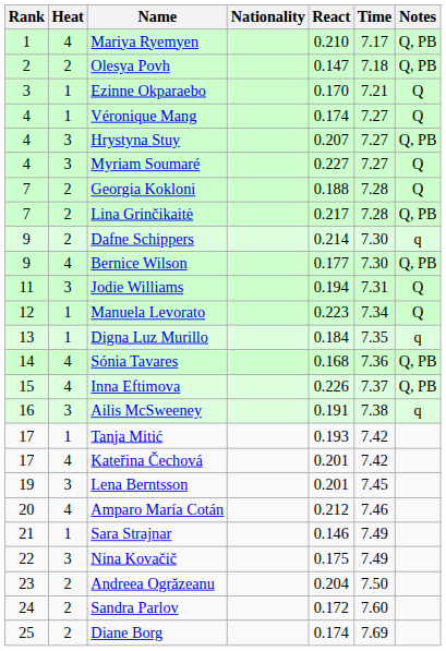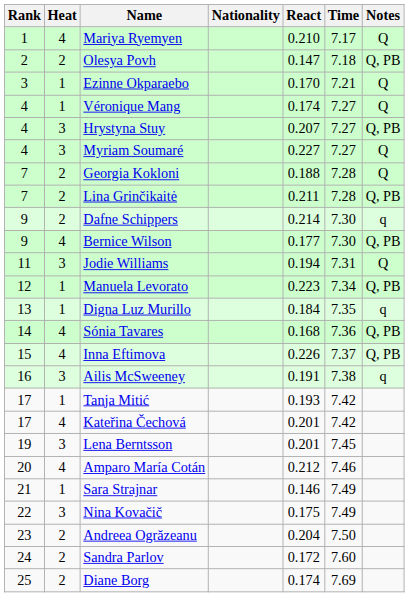 <table class="wikitable sortable" style="text-align:center">
 <tr>
 <th>Rank</th>
 <th>Heat</th>
 <th>Name</th>
 <th>Nationality</th>
 <th>React</th>
 <th>Time</th>
 <th>Notes</th>
 </tr>
 <tr bgcolor=ccffcc>
 <td>1</td>
 <td>4</td>
 <td align=left><a href='#'>Mariya Ryemyen</a></td>
 <td align=left></td>
 <td>0.210</td>
 <td>7.17</td>
-<td>Q, PB</td>
+<td>Q</td>
 </tr>
 <tr bgcolor=ccffcc>
 <td>2</td>
 <td>2</td>
 <td align=left><a href='#'>Olesya Povh</a></td>
 <td align=left></td>
 <td>0.147</td>
 <td>7.18</td>
 <td>Q, PB</td>
 </tr>
 <tr bgcolor=ccffcc>
 <td>3</td>
 <td>1</td>
 <td align=left><a href='#'>Ezinne Okparaebo</a></td>
 <td align=left></td>
 <td>0.170</td>
 <td>7.21</td>
 <td>Q</td>
 </tr>
 <tr bgcolor=ccffcc>
 <td>4</td>
 <td>1</td>
 <td align=left><a href='#'>Véronique Mang</a></td>
 <td align=left></td>
 <td>0.174</td>
 <td>7.27</td>
 <td>Q</td>
 </tr>
 <tr bgcolor=ccffcc>
 <td>4</td>
 <td>3</td>
 <td align=left><a href='#'>Hrystyna Stuy</a></td>
 <td align=left></td>
 <td>0.207</td>
 <td>7.27</td>
 <td>Q, PB</td>
 </tr>
 <tr bgcolor=ccffcc>
 <td>4</td>
 <td>3</td>
 <td align=left><a href='#'>Myriam Soumaré</a></td>
 <td align=left></td>
 <td>0.227</td>
 <td>7.27</td>
 <td>Q</td>
 </tr>
 <tr bgcolor=ccffcc>
 <td>7</td>
 <td>2</td>
 <td align=left><a href='#'>Georgia Kokloni</a></td>
 <td align=left></td>
 <td>0.188</td>
 <td>7.28</td>
 <td>Q</td>
 </tr>
 <tr bgcolor=ccffcc>
 <td>7</td>
 <td>2</td>
 <td align=left><a href='#'>Lina Grinčikaitė</a></td>
 <td align=left></td>
-<td>0.217</td>
+<td>0.211</td>
 <td>7.28</td>
 <td>Q, PB</td>
 </tr>
 <tr bgcolor=ddffdd>
 <td>9</td>
 <td>2</td>
 <td align=left><a href='#'>Dafne Schippers</a></td>
 <td align=left></td>
 <td>0.214</td>
 <td>7.30</td>
 <td>q</td>
 </tr>
 <tr bgcolor=ccffcc>
 <td>9</td>
 <td>4</td>
 <td align=left><a href='#'>Bernice Wilson</a></td>
 <td align=left></td>
 <td>0.177</td>
 <td>7.30</td>
 <td>Q, PB</td>
 </tr>
 <tr bgcolor=ccffcc>
 <td>11</td>
 <td>3</td>
 <td align=left><a href='#'>Jodie Williams</a></td>
 <td align=left></td>
 <td>0.194</td>
 <td>7.31</td>
 <td>Q</td>
 </tr>
 <tr bgcolor=ccffcc>
 <td>12</td>
 <td>1</td>
 <td align=left><a href='#'>Manuela Levorato</a></td>
 <td align=left></td>
 <td>0.223</td>
 <td>7.34</td>
-<td>Q</td>
+<td>Q, PB</td>
 </tr>
 <tr bgcolor=ddffdd>
 <td>13</td>
 <td>1</td>
 <td align=left><a href='#'>Digna Luz Murillo</a></td>
 <td align=left></td>
 <td>0.184</td>
 <td>7.35</td>
 <td>q</td>
 </tr>
 <tr bgcolor=ccffcc>
 <td>14</td>
 <td>4</td>
 <td align=left><a href='#'>Sónia Tavares</a></td>
 <td align=left></td>
 <td>0.168</td>
 <td>7.36</td>
 <td>Q, PB</td>
 </tr>
 <tr bgcolor=ddffdd>
 <td>15</td>
 <td>4</td>
 <td align=left><a href='#'>Inna Eftimova</a></td>
 <td align=left></td>
 <td>0.226</td>
 <td>7.37</td>
 <td>Q, PB</td>
 </tr>
 <tr bgcolor=ddffdd>
 <td>16</td>
 <td>3</td>
 <td align=left><a href='#'>Ailis McSweeney</a></td>
 <td align=left></td>
 <td>0.191</td>
 <td>7.38</td>
 <td>q</td>
 </tr>
 <tr>
 <td>17</td>
 <td>1</td>
 <td align=left><a href='#'>Tanja Mitić</a></td>
 <td align=left></td>
 <td>0.193</td>
 <td>7.42</td>
 <td></td>
 </tr>
 <tr>
 <td>17</td>
 <td>4</td>
 <td align=left><a href='#'>Kateřina Čechová</a></td>
 <td align=left></td>
 <td>0.201</td>
 <td>7.42</td>
 <td></td>
 </tr>
 <tr>
 <td>19</td>
 <td>3</td>
 <td align=left><a href='#'>Lena Berntsson</a></td>
 <td align=left></td>
 <td>0.201</td>
 <td>7.45</td>
 <td></td>
 </tr>
 <tr>
 <td>20</td>
 <td>4</td>
 <td align=left><a href='#'>Amparo María Cotán</a></td>
 <td align=left></td>
 <td>0.212</td>
 <td>7.46</td>
 <td></td>
 </tr>
 <tr>
 <td>21</td>
 <td>1</td>
 <td align=left><a href='#'>Sara Strajnar</a></td>
 <td align=left></td>
 <td>0.146</td>
 <td>7.49</td>
 <td></td>
 </tr>
 <tr>
 <td>22</td>
 <td>3</td>
 <td align=left><a href='#'>Nina Kovačič</a></td>
 <td align=left></td>
 <td>0.175</td>
 <td>7.49</td>
 <td></td>
 </tr>
 <tr>
 <td>23</td>
 <td>2</td>
 <td align=left><a href='#'>Andreea Ogrăzeanu</a></td>
 <td align=left></td>
 <td>0.204</td>
 <td>7.50</td>
 <td></td>
 </tr>
 <tr>
 <td>24</td>
 <td>2</td>
 <td align=left><a href='#'>Sandra Parlov</a></td>
 <td align=left></td>
 <td>0.172</td>
 <td>7.60</td>
 <td></td>
 </tr>
 <tr>
 <td>25</td>
 <td>2</td>
 <td align=left><a href='#'>Diane Borg</a></td>
 <td align=left></td>
 <td>0.174</td>
 <td>7.69</td>
 <td></td>
 </tr>
 </table>
